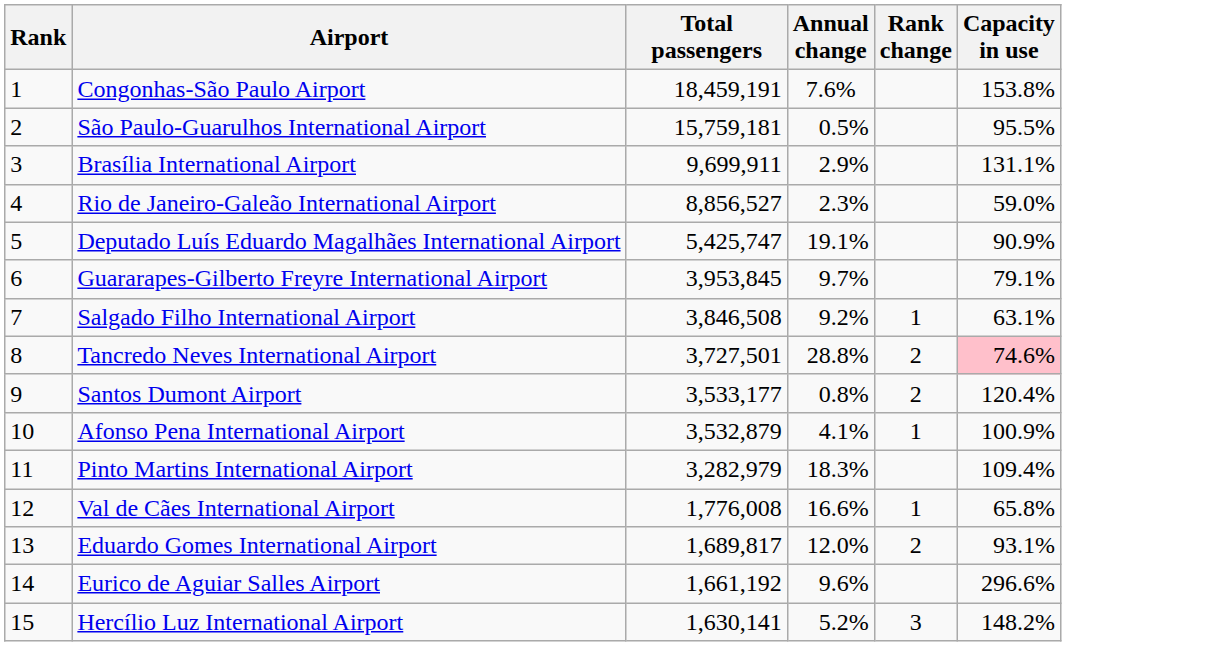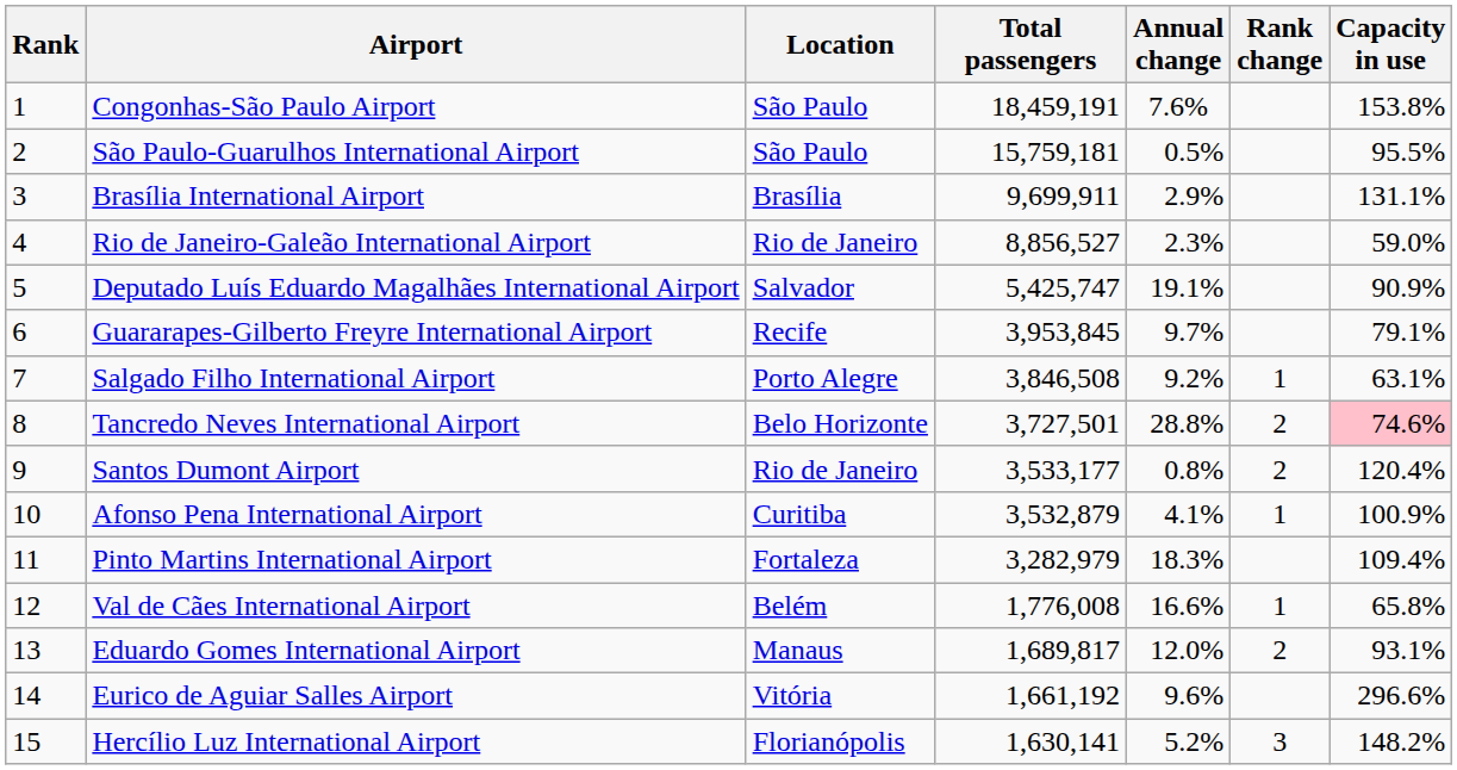 <table class="wikitable">
 <tr>
 <th>Rank</th>
 <th>Airport</th>
+<th>Location</th>
 <th style="width:100px">Total<br>passengers</th>
 <th>Annual<br>change</th>
 <th>Rank<br>change</th>
 <th>Capacity<br>in use</th>
 </tr>
 <tr>
 <td>1</td>
 <td><a href='#'>Congonhas-São Paulo Airport</a></td>
+<td><a href='#'>São Paulo</a></td>
 <td align="right">18,459,191</td>
 <td style="text-align:center;">7.6%</td>
 <td style="text-align:center;"></td>
 <td align="right">153.8%</td>
 </tr>
 <tr>
 <td>2</td>
 <td><a href='#'>São Paulo-Guarulhos International Airport</a></td>
+<td><a href='#'>São Paulo</a></td>
 <td align="right">15,759,181</td>
 <td align="right">0.5%</td>
 <td style="text-align:center;"></td>
 <td align="right">95.5%</td>
 </tr>
 <tr>
 <td>3</td>
 <td><a href='#'>Brasília International Airport</a></td>
+<td><a href='#'>Brasília</a></td>
 <td align="right">9,699,911</td>
 <td align="right">2.9%</td>
 <td style="text-align:center;"></td>
 <td align="right">131.1%</td>
 </tr>
 <tr>
 <td>4</td>
 <td><a href='#'>Rio de Janeiro-Galeão International Airport</a></td>
+<td><a href='#'>Rio de Janeiro</a></td>
 <td align="right">8,856,527</td>
 <td align="right">2.3%</td>
 <td style="text-align:center;"></td>
 <td align="right">59.0%</td>
 </tr>
 <tr>
 <td>5</td>
 <td><a href='#'>Deputado Luís Eduardo Magalhães International Airport</a></td>
+<td><a href='#'>Salvador</a></td>
 <td align="right">5,425,747</td>
 <td align="right">19.1%</td>
 <td style="text-align:center;"></td>
 <td align="right">90.9%</td>
 </tr>
 <tr>
 <td>6</td>
 <td><a href='#'>Guararapes-Gilberto Freyre International Airport</a></td>
+<td><a href='#'>Recife</a></td>
 <td align="right">3,953,845</td>
 <td align="right">9.7%</td>
 <td style="text-align:center;"></td>
 <td align="right">79.1%</td>
 </tr>
 <tr>
 <td>7</td>
 <td><a href='#'>Salgado Filho International Airport</a></td>
+<td><a href='#'>Porto Alegre</a></td>
 <td align="right">3,846,508</td>
 <td align="right">9.2%</td>
 <td style="text-align:center;">1</td>
 <td align="right">63.1%</td>
 </tr>
 <tr>
 <td>8</td>
 <td><a href='#'>Tancredo Neves International Airport</a></td>
+<td><a href='#'>Belo Horizonte</a></td>
 <td align="right">3,727,501</td>
 <td align="right">28.8%</td>
 <td style="text-align:center;">2</td>
 <td align="right" style="background: pink;">74.6%</td>
 </tr>
 <tr>
 <td>9</td>
 <td><a href='#'>Santos Dumont Airport</a></td>
+<td><a href='#'>Rio de Janeiro</a></td>
 <td align="right">3,533,177</td>
 <td align="right">0.8%</td>
 <td style="text-align:center;">2</td>
 <td align="right">120.4%</td>
 </tr>
 <tr>
 <td>10</td>
 <td><a href='#'>Afonso Pena International Airport</a></td>
+<td><a href='#'>Curitiba</a></td>
 <td align="right">3,532,879</td>
 <td align="right">4.1%</td>
 <td style="text-align:center;">1</td>
 <td align="right">100.9%</td>
 </tr>
 <tr>
 <td>11</td>
 <td><a href='#'>Pinto Martins International Airport</a></td>
+<td><a href='#'>Fortaleza</a></td>
 <td align="right">3,282,979</td>
 <td align="right">18.3%</td>
 <td style="text-align:center;"></td>
 <td align="right">109.4%</td>
 </tr>
 <tr>
 <td>12</td>
 <td><a href='#'>Val de Cães International Airport</a></td>
+<td><a href='#'>Belém</a></td>
 <td align="right">1,776,008</td>
 <td align="right">16.6%</td>
 <td style="text-align:center;">1</td>
 <td align="right">65.8%</td>
 </tr>
 <tr>
 <td>13</td>
 <td><a href='#'>Eduardo Gomes International Airport</a></td>
+<td><a href='#'>Manaus</a></td>
 <td align="right">1,689,817</td>
 <td align="right">12.0%</td>
 <td style="text-align:center;">2</td>
 <td align="right">93.1%</td>
 </tr>
 <tr>
 <td>14</td>
 <td><a href='#'>Eurico de Aguiar Salles Airport</a></td>
+<td><a href='#'>Vitória</a></td>
 <td align="right">1,661,192</td>
 <td align="right">9.6%</td>
 <td style="text-align:center;"></td>
 <td align="right">296.6%</td>
 </tr>
 <tr>
 <td>15</td>
 <td><a href='#'>Hercílio Luz International Airport</a></td>
+<td><a href='#'>Florianópolis</a></td>
 <td align="right">1,630,141</td>
 <td align="right">5.2%</td>
 <td style="text-align:center;">3</td>
 <td align="right">148.2%</td>
 </tr>
 </table>
